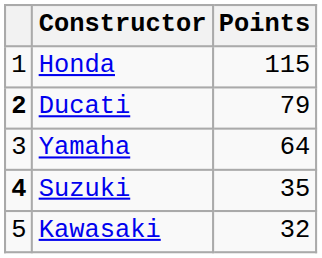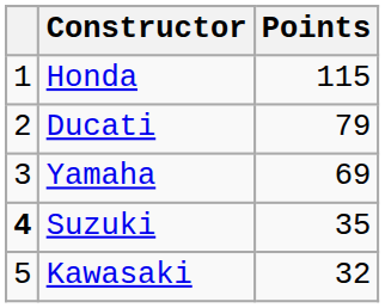 <table class="wikitable" style="font-size: 95%;">
 <tr>
 <th></th>
 <th>Constructor</th>
 <th>Points</th>
 </tr>
 <tr>
 <td align=center>1</td>
 <td> <a href='#'>Honda</a></td>
 <td align=right>115</td>
 </tr>
 <tr>
-<td align=center><strong>2</strong></td>
+<td align=center>2</td>
 <td> <a href='#'>Ducati</a></td>
 <td align=right>79</td>
 </tr>
 <tr>
 <td align=center>3</td>
 <td> <a href='#'>Yamaha</a></td>
-<td align=right>64</td>
+<td align=right>69</td>
 </tr>
 <tr>
 <td align=center><strong>4</strong></td>
 <td> <a href='#'>Suzuki</a></td>
 <td align=right>35</td>
 </tr>
 <tr>
 <td align=center>5</td>
 <td> <a href='#'>Kawasaki</a></td>
 <td align=right>32</td>
 </tr>
 </table>
